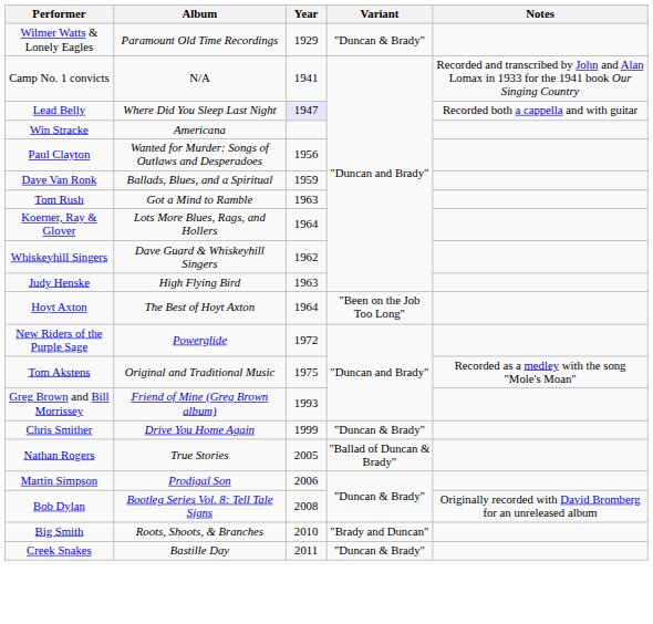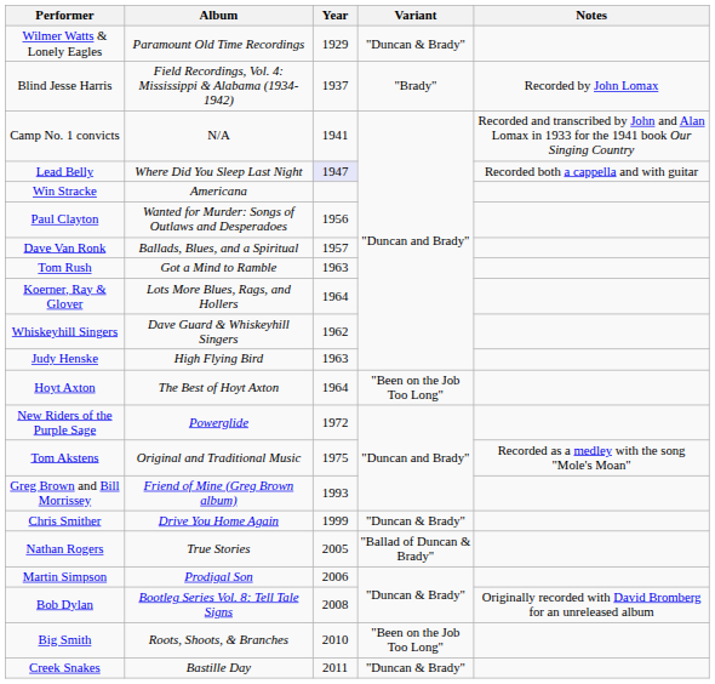 <table class="wikitable" style="text-align: center;">
 <tr>
 <th width="150">Performer</th>
 <th width="250">Album</th>
 <th width="50">Year</th>
 <th width="150">Variant</th>
 <th width="320">Notes</th>
 </tr>
 <tr>
 <td><a href='#'>Wilmer Watts</a> & Lonely Eagles</td>
 <td><em>Paramount Old Time Recordings</em></td>
 <td>1929</td>
 <td>"Duncan & Brady"</td>
 <td></td>
+</tr>
+<tr>
+<td>Blind Jesse Harris</td>
+<td><em>Field Recordings, Vol. 4: Mississippi & Alabama (1934-1942)</em></td>
+<td>1937</td>
+<td>"Brady"</td>
+<td>Recorded by <a href='#'>John Lomax</a></td>
 </tr>
 <tr>
 <td>Camp No. 1 convicts</td>
 <td>N/A</td>
 <td>1941</td>
 <td rowspan="9">"Duncan and Brady"</td>
 <td>Recorded and transcribed by <a href='#'>John</a> and <a href='#'>Alan</a> Lomax in 1933 for the 1941 book <em>Our Singing Country</em></td>
 </tr>
 <tr>
 <td><a href='#'>Lead Belly</a></td>
 <td><em>Where Did You Sleep Last Night</em></td>
 <td style="background: lavender;">1947</td>
 <td>Recorded both <a href='#'>a cappella</a> and with guitar</td>
 </tr>
 <tr>
 <td><a href='#'>Win Stracke</a></td>
 <td><em>Americana</em></td>
 <td></td>
 <td></td>
 </tr>
 <tr>
 <td><a href='#'>Paul Clayton</a></td>
 <td><em>Wanted for Murder: Songs of Outlaws and Desperadoes</em></td>
 <td>1956</td>
 <td></td>
 </tr>
 <tr>
 <td><a href='#'>Dave Van Ronk</a></td>
 <td><em>Ballads, Blues, and a Spiritual</em></td>
-<td>1959</td>
+<td>1957</td>
 <td></td>
 </tr>
 <tr>
 <td><a href='#'>Tom Rush</a></td>
 <td><em>Got a Mind to Ramble</em></td>
 <td>1963</td>
 <td></td>
 </tr>
 <tr>
 <td><a href='#'>Koerner, Ray & Glover</a></td>
 <td><em>Lots More Blues, Rags, and Hollers</em></td>
 <td>1964</td>
 <td></td>
 </tr>
 <tr>
 <td><a href='#'>Whiskeyhill Singers</a></td>
 <td><em>Dave Guard & Whiskeyhill Singers</em></td>
 <td>1962</td>
 <td></td>
 </tr>
 <tr>
 <td><a href='#'>Judy Henske</a></td>
 <td><em>High Flying Bird</em></td>
 <td>1963</td>
 <td></td>
 </tr>
 <tr>
 <td><a href='#'>Hoyt Axton</a></td>
 <td><em>The Best of Hoyt Axton</em></td>
 <td>1964</td>
 <td>"Been on the Job Too Long"</td>
 <td></td>
 </tr>
 <tr>
 <td><a href='#'>New Riders of the Purple Sage</a></td>
 <td><em><a href='#'>Powerglide</a></em></td>
 <td>1972</td>
 <td rowspan="3">"Duncan and Brady"</td>
 <td></td>
 </tr>
 <tr>
 <td><a href='#'>Tom Akstens</a></td>
 <td><em>Original and Traditional Music</em></td>
 <td>1975</td>
 <td>Recorded as a <a href='#'>medley</a> with the song "Mole's Moan"</td>
 </tr>
 <tr>
 <td><a href='#'>Greg Brown</a> and <a href='#'>Bill Morrissey</a></td>
 <td><em><a href='#'>Friend of Mine (Greg Brown album)</a></em></td>
 <td>1993</td>
 <td></td>
 </tr>
 <tr>
 <td><a href='#'>Chris Smither</a></td>
 <td><em><a href='#'>Drive You Home Again</a></em></td>
 <td>1999</td>
 <td>"Duncan & Brady"</td>
 <td></td>
 </tr>
 <tr>
 <td><a href='#'>Nathan Rogers</a></td>
 <td><em>True Stories</em></td>
 <td>2005</td>
 <td>"Ballad of Duncan & Brady"</td>
 <td></td>
 </tr>
 <tr>
 <td><a href='#'>Martin Simpson</a></td>
 <td><em><a href='#'>Prodigal Son</a></em></td>
 <td>2006</td>
 <td rowspan="2">"Duncan & Brady"</td>
 <td></td>
 </tr>
 <tr>
 <td><a href='#'>Bob Dylan</a></td>
 <td><em><a href='#'>Bootleg Series Vol. 8: Tell Tale Signs</a></em></td>
 <td>2008</td>
 <td>Originally recorded with <a href='#'>David Bromberg</a> for an unreleased album</td>
 </tr>
 <tr>
 <td><a href='#'>Big Smith</a></td>
 <td><em>Roots, Shoots, & Branches</em></td>
 <td>2010</td>
-<td>"Brady and Duncan"</td>
+<td>"Been on the Job Too Long"</td>
 <td></td>
 </tr>
 <tr>
 <td><a href='#'>Creek Snakes</a></td>
 <td><em>Bastille Day</em></td>
 <td>2011</td>
 <td>"Duncan & Brady"</td>
 <td></td>
 </tr>
 </table>
